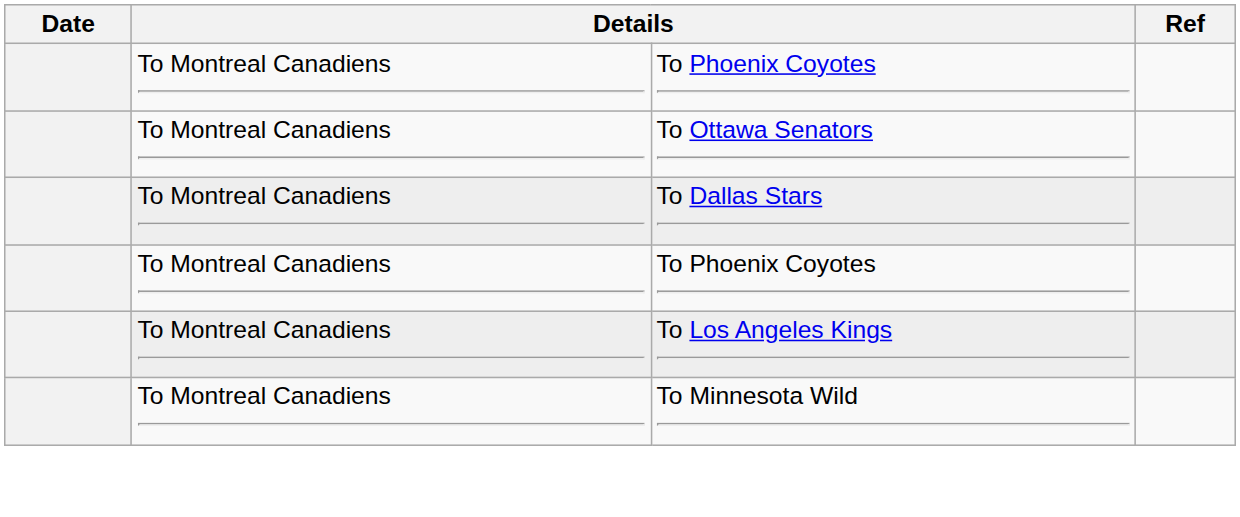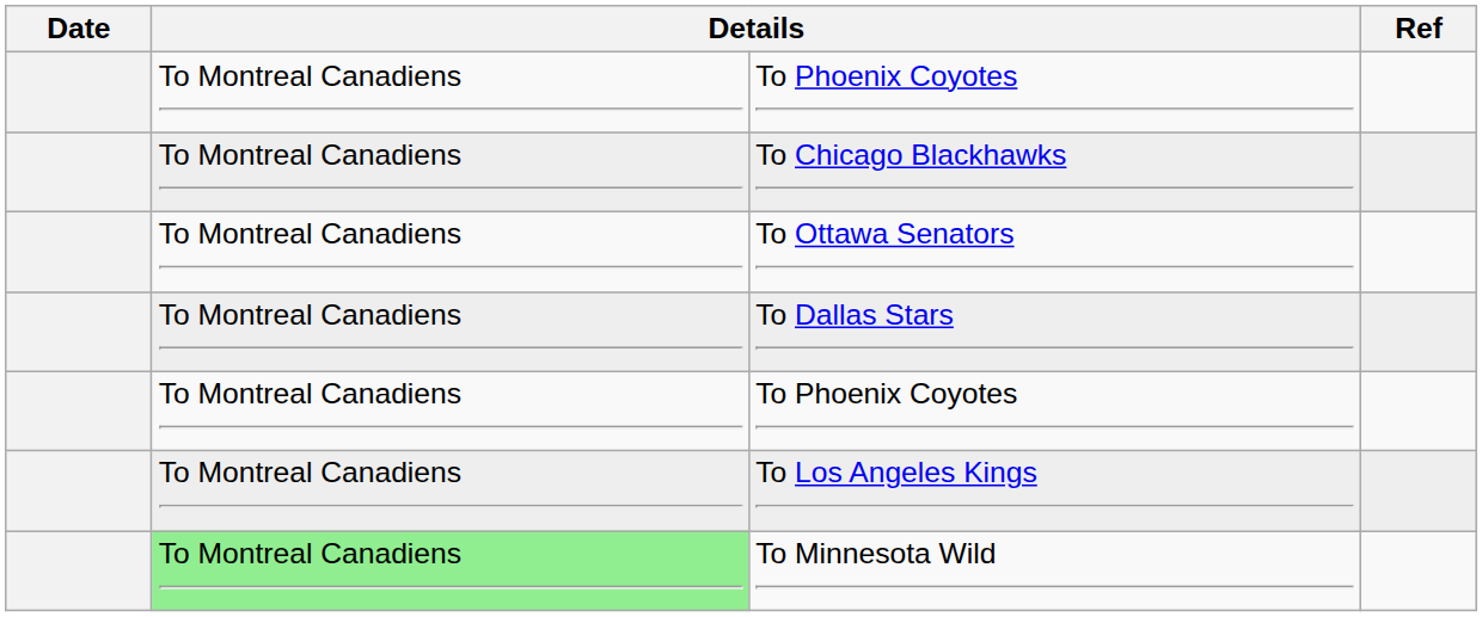 <table class="wikitable plainrowheaders" style="width: 50em;">
 <tr>
 <th scope="col">Date</th>
 <th scope="col" colspan="2">Details</th>
 <th scope="col">Ref</th>
 </tr>
 <tr>
 <th scope="row"></th>
 <td valign="top">To Montreal Canadiens <hr></td>
 <td valign="top">To <a href='#'>Phoenix Coyotes</a> <hr></td>
+<td></td>
+</tr>
+<tr bgcolor="#eeeeee">
+<th scope="row"></th>
+<td valign="top">To Montreal Canadiens <hr></td>
+<td valign="top">To <a href='#'>Chicago Blackhawks</a> <hr></td>
 <td></td>
 </tr>
 <tr>
 <th scope="row"></th>
 <td valign="top">To Montreal Canadiens <hr></td>
 <td valign="top">To <a href='#'>Ottawa Senators</a> <hr></td>
 <td></td>
 </tr>
 <tr bgcolor="#eeeeee">
 <th scope="row"></th>
 <td valign="top">To Montreal Canadiens <hr></td>
 <td valign="top">To <a href='#'>Dallas Stars</a> <hr></td>
 <td></td>
 </tr>
 <tr>
 <th scope="row"></th>
 <td valign="top">To Montreal Canadiens <hr></td>
 <td valign="top">To Phoenix Coyotes <hr></td>
 <td></td>
 </tr>
 <tr bgcolor="#eeeeee">
 <th scope="row"></th>
 <td valign="top">To Montreal Canadiens <hr></td>
 <td valign="top">To <a href='#'>Los Angeles Kings</a> <hr></td>
 <td></td>
 </tr>
 <tr>
 <th scope="row"></th>
-<td valign="top">To Montreal Canadiens <hr></td>
+<td valign="top" style="background: lightgreen;">To Montreal Canadiens <hr></td>
 <td valign="top">To Minnesota Wild <hr></td>
 <td></td>
 </tr>
 </table>
